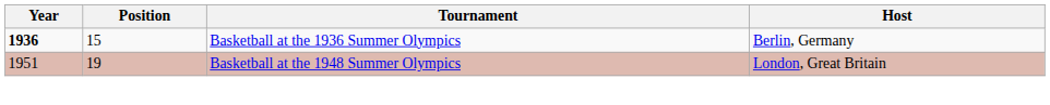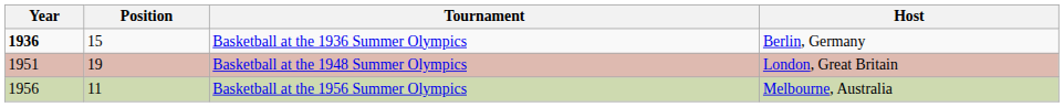 <table class="wikitable" width=70%>
 <tr>
 <th>Year</th>
 <th>Position</th>
 <th>Tournament</th>
 <th>Host</th>
 </tr>
 <tr valign="top" bgcolor=>
 <td><strong>1936</strong></td>
 <td>15</td>
 <td><a href='#'>Basketball at the 1936 Summer Olympics</a></td>
 <td><a href='#'>Berlin</a>, Germany</td>
 </tr>
 <tr valign="top" bgcolor="#DEBAB0">
 <td>1951</td>
 <td>19</td>
 <td><a href='#'>Basketball at the 1948 Summer Olympics</a></td>
 <td><a href='#'>London</a>, Great Britain</td>
 </tr>
+<tr valign="top" bgcolor="#CEDAB0">
+<td>1956</td>
+<td>11</td>
+<td><a href='#'>Basketball at the 1956 Summer Olympics</a></td>
+<td><a href='#'>Melbourne</a>, Australia</td>
+</tr>
 </table>
